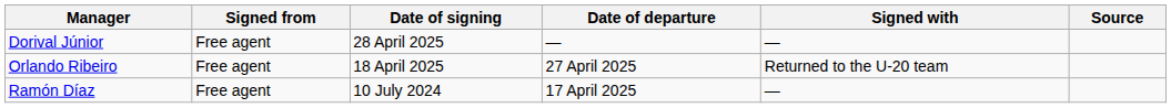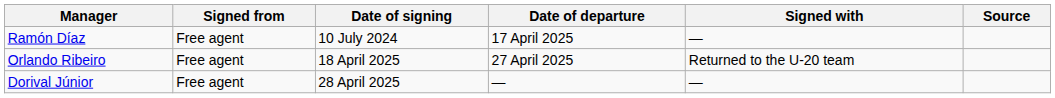 <table class="wikitable sortable" style="width:90%; text-align:center; font-size:95%; text-align:left;">
 <tr>
 <th><strong>Manager </strong></th>
 <th><strong>Signed from</strong></th>
 <th><strong>Date of signing</strong></th>
 <th><strong>Date of departure</strong></th>
 <th><strong>Signed with</strong></th>
 <th><strong>Source</strong></th>
 </tr>
 <tr>
-<td> <a href='#'>Dorival Júnior</a></td>
+<td> <a href='#'>Ramón Díaz</a></td>
 <td>Free agent</td>
-<td>28 April 2025</td>
-<td>—</td>
+<td>10 July 2024</td>
+<td>17 April 2025</td>
 <td>—</td>
 <td></td>
 </tr>
 <tr>
 <td> <a href='#'>Orlando Ribeiro</a></td>
 <td>Free agent</td>
 <td>18 April 2025</td>
 <td>27 April 2025</td>
 <td>Returned to the U-20 team</td>
 <td></td>
 </tr>
 <tr>
-<td> <a href='#'>Ramón Díaz</a></td>
+<td> <a href='#'>Dorival Júnior</a></td>
 <td>Free agent</td>
-<td>10 July 2024</td>
-<td>17 April 2025</td>
+<td>28 April 2025</td>
+<td>—</td>
 <td>—</td>
 <td></td>
 </tr>
 </table>
